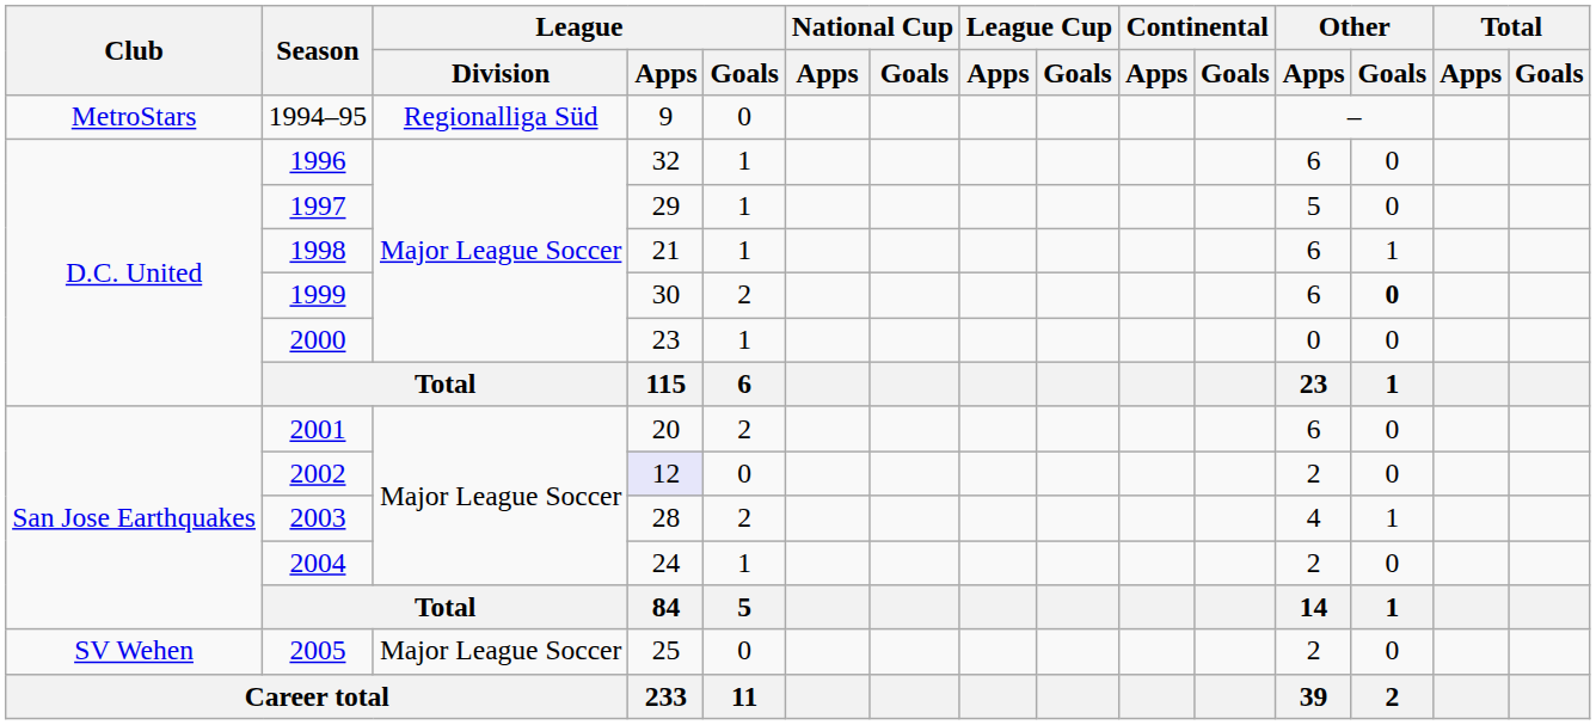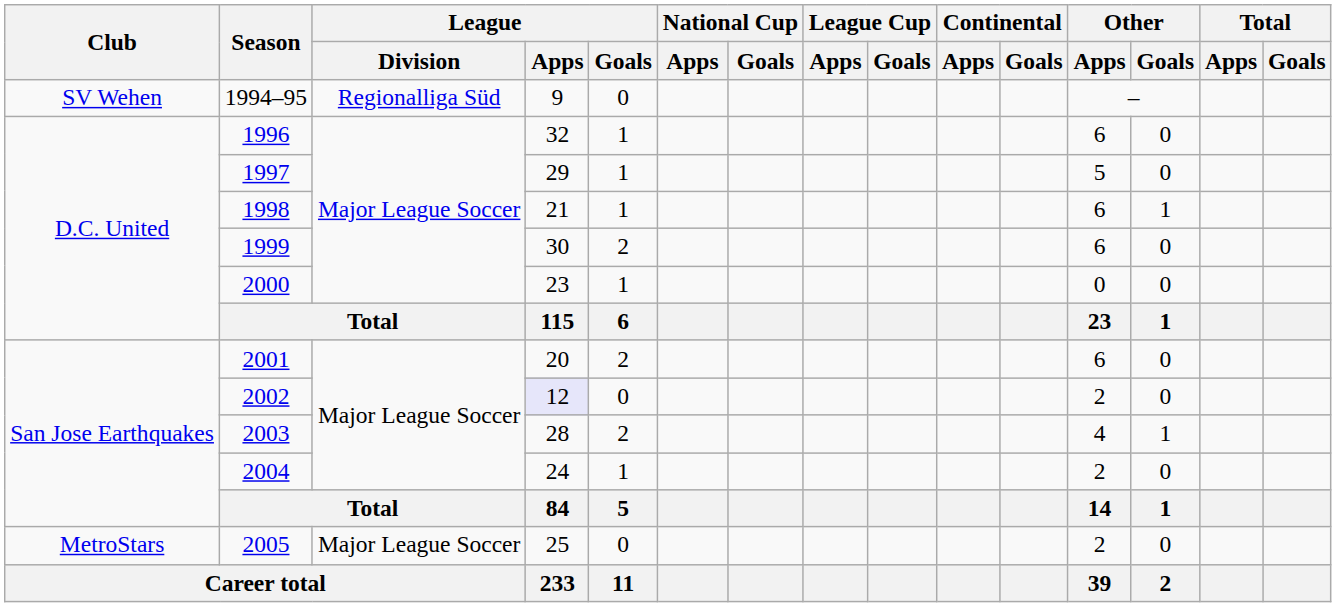 <table class="wikitable" style="text-align:center">
 <tr>
 <th rowspan="2">Club</th>
 <th rowspan="2">Season</th>
 <th colspan="3">League</th>
 <th colspan="2">National Cup</th>
 <th colspan="2">League Cup</th>
 <th colspan="2">Continental</th>
 <th colspan="2">Other</th>
 <th colspan="2">Total</th>
 </tr>
 <tr>
 <th>Division</th>
 <th>Apps</th>
 <th>Goals</th>
 <th>Apps</th>
 <th>Goals</th>
 <th>Apps</th>
 <th>Goals</th>
 <th>Apps</th>
 <th>Goals</th>
 <th>Apps</th>
 <th>Goals</th>
 <th>Apps</th>
 <th>Goals</th>
 </tr>
 <tr>
-<td><a href='#'>MetroStars</a></td>
+<td><a href='#'>SV Wehen</a></td>
 <td>1994–95</td>
 <td><a href='#'>Regionalliga Süd</a></td>
 <td>9</td>
 <td>0</td>
 <td></td>
 <td></td>
 <td></td>
 <td></td>
 <td></td>
 <td></td>
 <td colspan="2">–</td>
 <td></td>
 <td></td>
 </tr>
 <tr>
 <td rowspan="6"><a href='#'>D.C. United</a></td>
 <td><a href='#'>1996</a></td>
 <td rowspan="5"><a href='#'>Major League Soccer</a></td>
 <td>32</td>
 <td>1</td>
 <td></td>
 <td></td>
 <td></td>
 <td></td>
 <td></td>
 <td></td>
 <td>6</td>
 <td>0</td>
 <td></td>
 <td></td>
 </tr>
 <tr>
 <td><a href='#'>1997</a></td>
 <td>29</td>
 <td>1</td>
 <td></td>
 <td></td>
 <td></td>
 <td></td>
 <td></td>
 <td></td>
 <td>5</td>
 <td>0</td>
 <td></td>
 <td></td>
 </tr>
 <tr>
 <td><a href='#'>1998</a></td>
 <td>21</td>
 <td>1</td>
 <td></td>
 <td></td>
 <td></td>
 <td></td>
 <td></td>
 <td></td>
 <td>6</td>
 <td>1</td>
 <td></td>
 <td></td>
 </tr>
 <tr>
 <td><a href='#'>1999</a></td>
 <td>30</td>
 <td>2</td>
 <td></td>
 <td></td>
 <td></td>
 <td></td>
 <td></td>
 <td></td>
 <td>6</td>
-<td><strong>0</strong></td>
+<td>0</td>
 <td></td>
 <td></td>
 </tr>
 <tr>
 <td><a href='#'>2000</a></td>
 <td>23</td>
 <td>1</td>
 <td></td>
 <td></td>
 <td></td>
 <td></td>
 <td></td>
 <td></td>
 <td>0</td>
 <td>0</td>
 <td></td>
 <td></td>
 </tr>
 <tr>
 <th colspan="2">Total</th>
 <th>115</th>
 <th>6</th>
 <th></th>
 <th></th>
 <th></th>
 <th></th>
 <th></th>
 <th></th>
 <th>23</th>
 <th>1</th>
 <th></th>
 <th></th>
 </tr>
 <tr>
 <td rowspan="5"><a href='#'>San Jose Earthquakes</a></td>
 <td><a href='#'>2001</a></td>
 <td rowspan="4">Major League Soccer</td>
 <td>20</td>
 <td>2</td>
 <td></td>
 <td></td>
 <td></td>
 <td></td>
 <td></td>
 <td></td>
 <td>6</td>
 <td>0</td>
 <td></td>
 <td></td>
 </tr>
 <tr>
 <td><a href='#'>2002</a></td>
 <td style="background: lavender;">12</td>
 <td>0</td>
 <td></td>
 <td></td>
 <td></td>
 <td></td>
 <td></td>
 <td></td>
 <td>2</td>
 <td>0</td>
 <td></td>
 <td></td>
 </tr>
 <tr>
 <td><a href='#'>2003</a></td>
 <td>28</td>
 <td>2</td>
 <td></td>
 <td></td>
 <td></td>
 <td></td>
 <td></td>
 <td></td>
 <td>4</td>
 <td>1</td>
 <td></td>
 <td></td>
 </tr>
 <tr>
 <td><a href='#'>2004</a></td>
 <td>24</td>
 <td>1</td>
 <td></td>
 <td></td>
 <td></td>
 <td></td>
 <td></td>
 <td></td>
 <td>2</td>
 <td>0</td>
 <td></td>
 <td></td>
 </tr>
 <tr>
 <th colspan="2">Total</th>
 <th>84</th>
 <th>5</th>
 <th></th>
 <th></th>
 <th></th>
 <th></th>
 <th></th>
 <th></th>
 <th>14</th>
 <th>1</th>
 <th></th>
 <th></th>
 </tr>
 <tr>
-<td><a href='#'>SV Wehen</a></td>
+<td><a href='#'>MetroStars</a></td>
 <td><a href='#'>2005</a></td>
 <td>Major League Soccer</td>
 <td>25</td>
 <td>0</td>
 <td></td>
 <td></td>
 <td></td>
 <td></td>
 <td></td>
 <td></td>
 <td>2</td>
 <td>0</td>
 <td></td>
 <td></td>
 </tr>
 <tr>
 <th colspan="3">Career total</th>
 <th>233</th>
 <th>11</th>
 <th></th>
 <th></th>
 <th></th>
 <th></th>
 <th></th>
 <th></th>
 <th>39</th>
 <th>2</th>
 <th></th>
 <th></th>
 </tr>
 </table>
